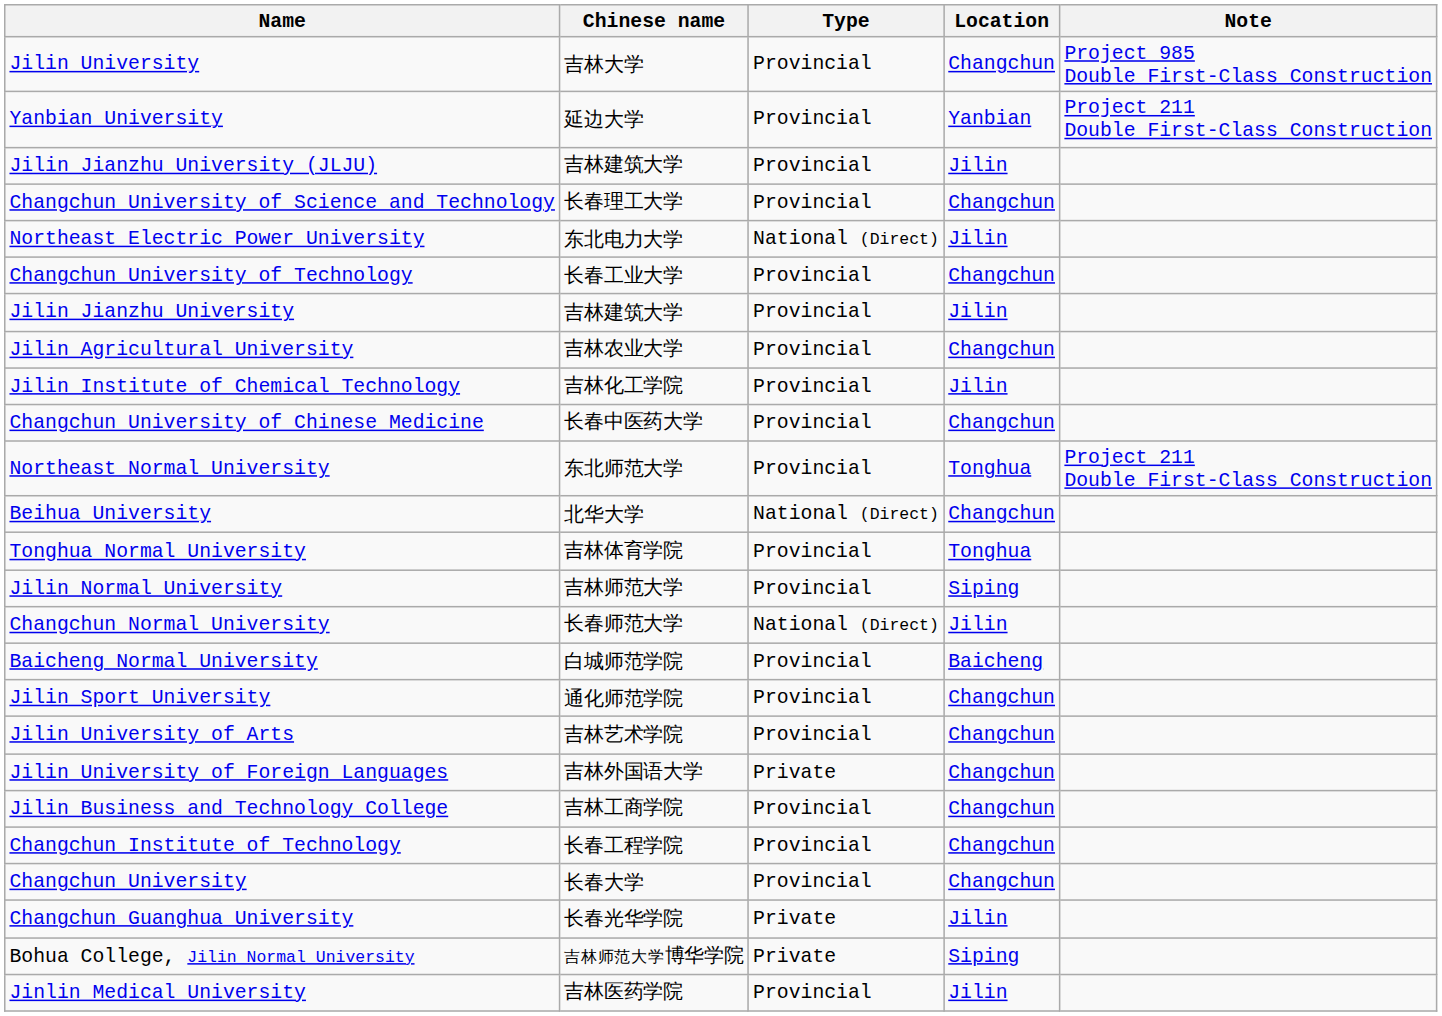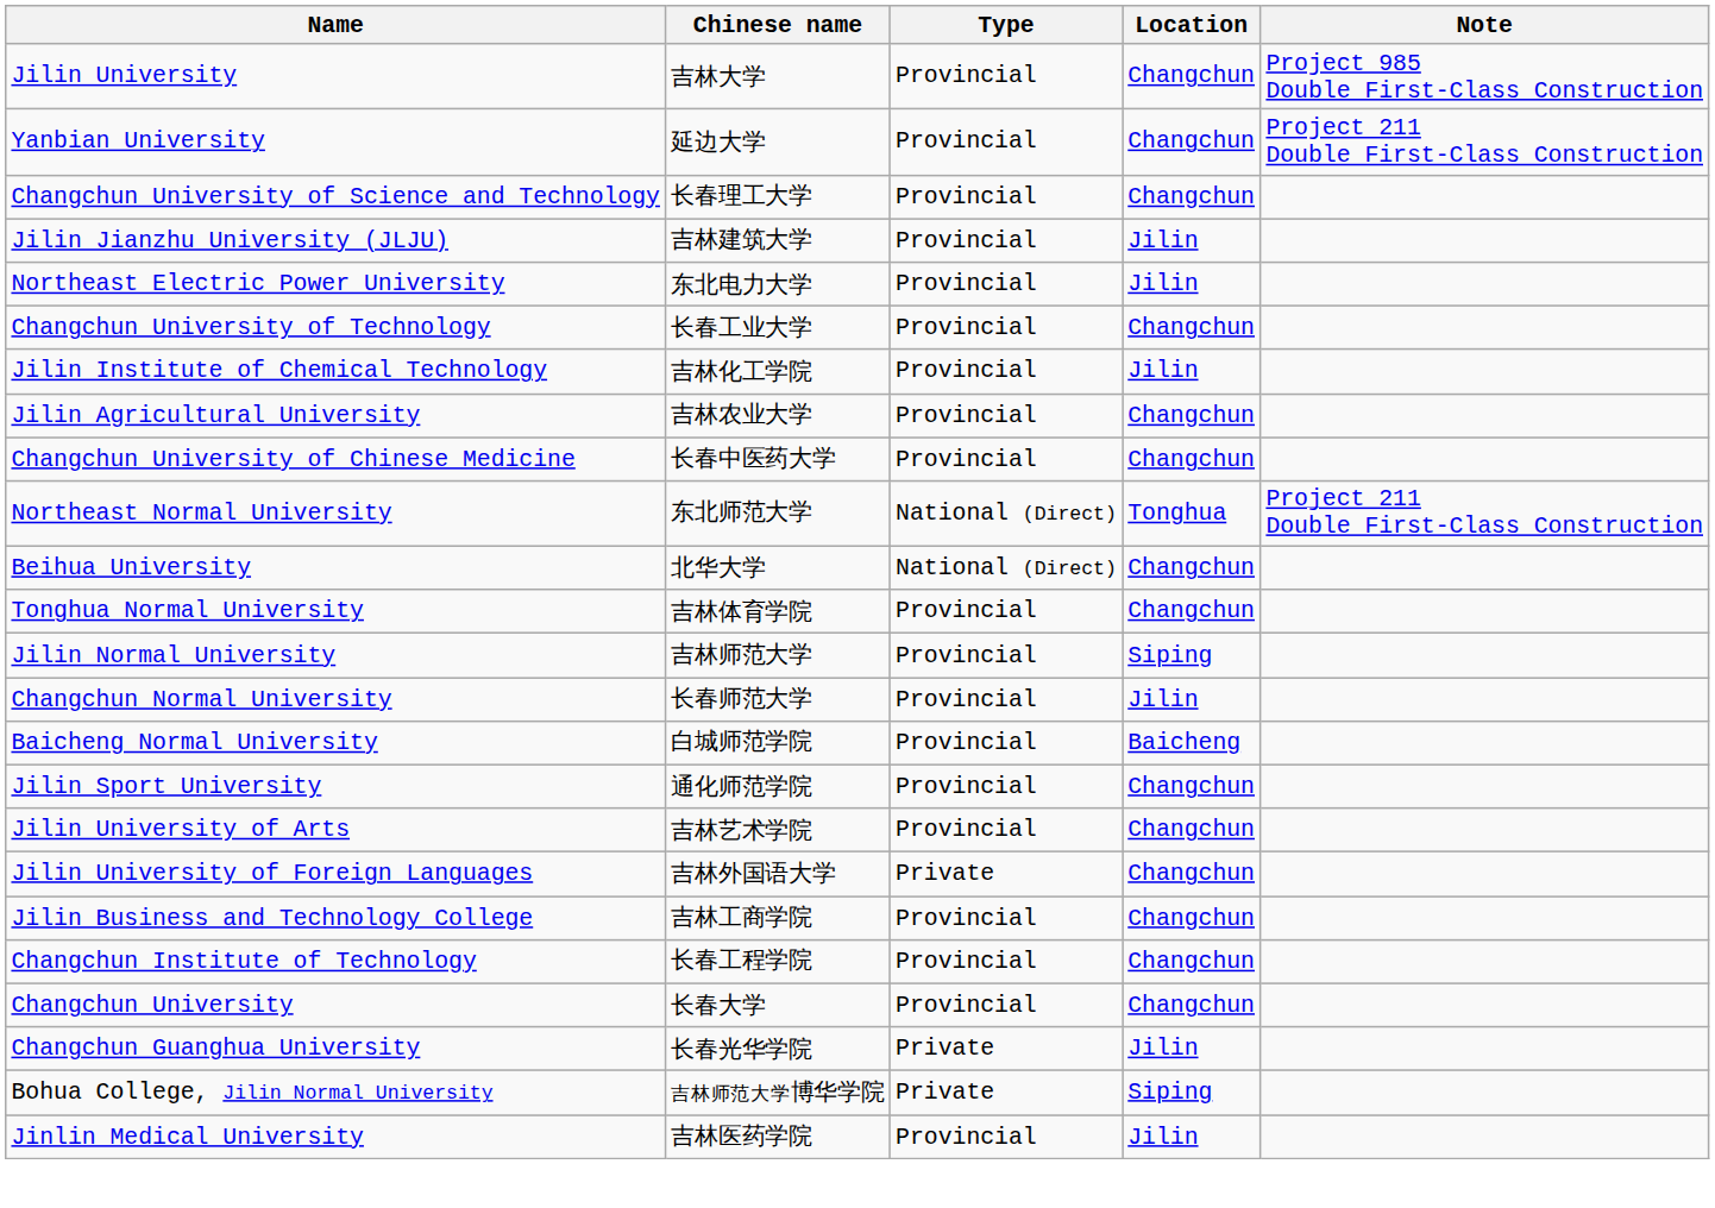 <table class="wikitable + sortable">
 <tr>
 <th>Name</th>
 <th>Chinese name</th>
 <th>Type</th>
 <th>Location</th>
 <th>Note</th>
 </tr>
 <tr>
 <td><a href='#'>Jilin University</a></td>
 <td>吉林大学</td>
 <td>Provincial</td>
 <td><a href='#'>Changchun</a></td>
 <td><a href='#'>Project 985</a><br><a href='#'>Double First-Class Construction</a></td>
 </tr>
 <tr>
 <td><a href='#'>Yanbian University</a></td>
 <td>延边大学</td>
 <td>Provincial</td>
-<td><a href='#'>Yanbian</a></td>
+<td><a href='#'>Changchun</a></td>
 <td><a href='#'>Project 211</a><br><a href='#'>Double First-Class Construction</a></td>
+</tr>
+<tr>
+<td><a href='#'>Changchun University of Science and Technology</a></td>
+<td>长春理工大学</td>
+<td>Provincial</td>
+<td><a href='#'>Changchun</a></td>
+<td></td>
 </tr>
 <tr>
 <td><a href='#'>Jilin Jianzhu University (JLJU)</a></td>
 <td>吉林建筑大学</td>
 <td>Provincial</td>
 <td><a href='#'>Jilin</a></td>
 <td></td>
 </tr>
 <tr>
-<td><a href='#'>Changchun University of Science and Technology</a></td>
-<td>长春理工大学</td>
-<td>Provincial</td>
-<td><a href='#'>Changchun</a></td>
-<td></td>
-</tr>
-<tr>
 <td><a href='#'>Northeast Electric Power University</a></td>
 <td>东北电力大学</td>
-<td>National <small>(Direct)</small></td>
+<td>Provincial</td>
 <td><a href='#'>Jilin</a></td>
 <td></td>
 </tr>
 <tr>
 <td><a href='#'>Changchun University of Technology</a></td>
 <td>长春工业大学</td>
 <td>Provincial</td>
 <td><a href='#'>Changchun</a></td>
 <td></td>
 </tr>
 <tr>
-<td><a href='#'>Jilin Jianzhu University</a></td>
-<td>吉林建筑大学</td>
+<td><a href='#'>Jilin Institute of Chemical Technology</a></td>
+<td>吉林化工学院</td>
 <td>Provincial</td>
 <td><a href='#'>Jilin</a></td>
 <td></td>
 </tr>
 <tr>
 <td><a href='#'>Jilin Agricultural University</a></td>
 <td>吉林农业大学</td>
 <td>Provincial</td>
 <td><a href='#'>Changchun</a></td>
 <td></td>
 </tr>
 <tr>
-<td><a href='#'>Jilin Institute of Chemical Technology</a></td>
-<td>吉林化工学院</td>
-<td>Provincial</td>
-<td><a href='#'>Jilin</a></td>
-<td></td>
-</tr>
-<tr>
 <td><a href='#'>Changchun University of Chinese Medicine</a></td>
 <td>长春中医药大学</td>
 <td>Provincial</td>
 <td><a href='#'>Changchun</a></td>
 <td></td>
 </tr>
 <tr>
 <td><a href='#'>Northeast Normal University</a></td>
 <td>东北师范大学</td>
-<td>Provincial</td>
+<td>National <small>(Direct)</small></td>
 <td><a href='#'>Tonghua</a></td>
 <td><a href='#'>Project 211</a><br><a href='#'>Double First-Class Construction</a></td>
 </tr>
 <tr>
 <td><a href='#'>Beihua University</a></td>
 <td>北华大学</td>
 <td>National <small>(Direct)</small></td>
 <td><a href='#'>Changchun</a></td>
 <td></td>
 </tr>
 <tr>
 <td><a href='#'>Tonghua Normal University</a></td>
 <td>吉林体育学院</td>
 <td>Provincial</td>
-<td><a href='#'>Tonghua</a></td>
+<td><a href='#'>Changchun</a></td>
 <td></td>
 </tr>
 <tr>
 <td><a href='#'>Jilin Normal University</a></td>
 <td>吉林师范大学</td>
 <td>Provincial</td>
 <td><a href='#'>Siping</a></td>
 <td></td>
 </tr>
 <tr>
 <td><a href='#'>Changchun Normal University</a></td>
 <td>长春师范大学</td>
-<td>National <small>(Direct)</small></td>
+<td>Provincial</td>
 <td><a href='#'>Jilin</a></td>
 <td></td>
 </tr>
 <tr>
 <td><a href='#'>Baicheng Normal University</a></td>
 <td>白城师范学院</td>
 <td>Provincial</td>
 <td><a href='#'>Baicheng</a></td>
 <td></td>
 </tr>
 <tr>
 <td><a href='#'>Jilin Sport University</a></td>
 <td>通化师范学院</td>
 <td>Provincial</td>
 <td><a href='#'>Changchun</a></td>
 <td></td>
 </tr>
 <tr>
 <td><a href='#'>Jilin University of Arts</a></td>
 <td>吉林艺术学院</td>
 <td>Provincial</td>
 <td><a href='#'>Changchun</a></td>
 <td></td>
 </tr>
 <tr>
 <td><a href='#'>Jilin University of Foreign Languages</a></td>
 <td>吉林外国语大学</td>
 <td>Private</td>
 <td><a href='#'>Changchun</a></td>
 <td></td>
 </tr>
 <tr>
 <td><a href='#'>Jilin Business and Technology College</a></td>
 <td>吉林工商学院</td>
 <td>Provincial</td>
 <td><a href='#'>Changchun</a></td>
 <td></td>
 </tr>
 <tr>
 <td><a href='#'>Changchun Institute of Technology</a></td>
 <td>长春工程学院</td>
 <td>Provincial</td>
 <td><a href='#'>Changchun</a></td>
 <td></td>
 </tr>
 <tr>
 <td><a href='#'>Changchun University</a></td>
 <td>长春大学</td>
 <td>Provincial</td>
 <td><a href='#'>Changchun</a></td>
 <td></td>
 </tr>
 <tr>
 <td><a href='#'>Changchun Guanghua University</a></td>
 <td>长春光华学院</td>
 <td>Private</td>
 <td><a href='#'>Jilin</a></td>
 <td></td>
 </tr>
 <tr>
 <td>Bohua College, <small><a href='#'>Jilin Normal University</a></small></td>
 <td><small>吉林师范大学</small>博华学院</td>
 <td>Private</td>
 <td><a href='#'>Siping</a></td>
 <td></td>
 </tr>
 <tr>
 <td><a href='#'>Jinlin Medical University</a></td>
 <td>吉林医药学院</td>
 <td>Provincial</td>
 <td><a href='#'>Jilin</a></td>
 <td></td>
 </tr>
 </table>
